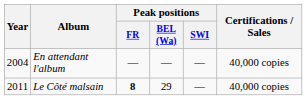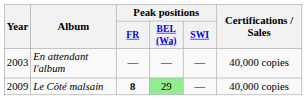 <table class="wikitable">
 <tr>
 <th align="center" rowspan="2" width="10">Year</th>
 <th align="center" rowspan="2" width="120">Album</th>
 <th align="center" colspan="3" width="30">Peak positions</th>
 <th align="center" rowspan="2" width="120">Certifications / Sales</th>
 </tr>
 <tr>
 <th scope="col" style="width:3em;font-size:90%;"><a href='#'>FR</a><br></th>
 <th scope="col" style="width:3em;font-size:90%;"><a href='#'>BEL <br>(Wa)</a><br></th>
 <th scope="col" style="width:3em;font-size:90%;"><a href='#'>SWI</a><br></th>
 </tr>
 <tr>
-<td align="center">2004</td>
+<td align="center">2003</td>
 <td><em>En attendant l'album</em></td>
 <td align="center">—</td>
 <td align="center">—</td>
 <td align="center">—</td>
 <td align="center">40,000 copies</td>
 </tr>
 <tr>
-<td align="center">2011</td>
+<td align="center">2009</td>
 <td><em>Le Côté malsain</em></td>
 <td align="center"><strong>8</strong></td>
-<td align="center">29</td>
+<td align="center" style="background: lightgreen;">29</td>
 <td align="center">—</td>
 <td align="center">40,000 copies</td>
 </tr>
 </table>
